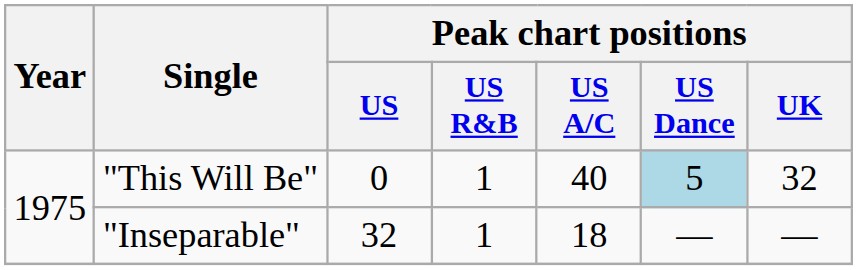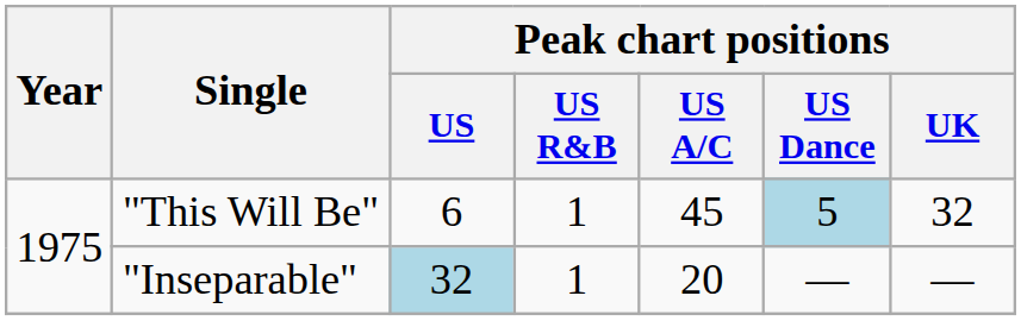 <table class="wikitable" style="text-align:center;">
 <tr>
 <th rowspan="2">Year</th>
 <th rowspan="2">Single</th>
 <th colspan="5">Peak chart positions</th>
 </tr>
 <tr style="font-size:smaller;">
 <th width="40"><a href='#'>US</a><br></th>
 <th width="40"><a href='#'>US<br>R&B</a><br></th>
 <th width="40"><a href='#'>US<br>A/C</a><br></th>
 <th width="40"><a href='#'>US<br>Dance</a><br></th>
 <th width="40"><a href='#'>UK</a><br></th>
 </tr>
 <tr>
 <td rowspan="2">1975</td>
 <td align="left">"This Will Be"</td>
-<td>0</td>
+<td>6</td>
 <td>1</td>
-<td>40</td>
+<td>45</td>
 <td style="background: lightblue;">5</td>
 <td>32</td>
 </tr>
 <tr>
 <td align="left">"Inseparable"</td>
-<td>32</td>
+<td style="background: lightblue;">32</td>
 <td>1</td>
-<td>18</td>
+<td>20</td>
 <td>—</td>
 <td>—</td>
 </tr>
 <tr>
 </tr>
 </table>
